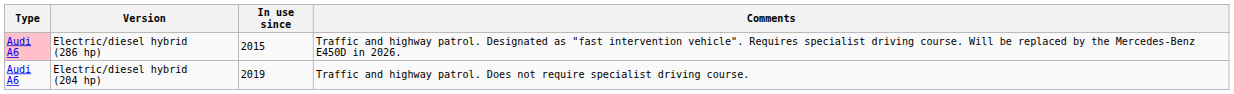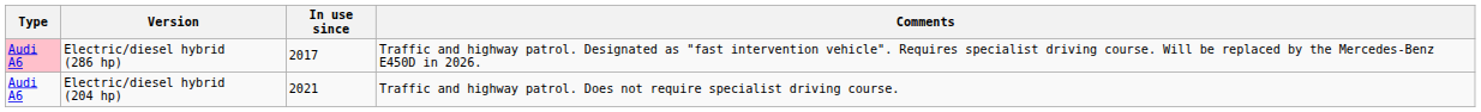 <table class="wikitable">
 <tr>
 <th>Type</th>
 <th>Version</th>
 <th>In use since</th>
 <th>Comments</th>
 </tr>
 <tr>
 <td style="background: pink;"><a href='#'>Audi A6</a></td>
 <td>Electric/diesel hybrid (286 hp)</td>
-<td>2015</td>
+<td>2017</td>
 <td>Traffic and highway patrol. Designated as "fast intervention vehicle". Requires specialist driving course. Will be replaced by the Mercedes-Benz E450D in 2026.</td>
 </tr>
 <tr>
 <td><a href='#'>Audi A6</a></td>
 <td>Electric/diesel hybrid (204 hp)</td>
-<td>2019</td>
+<td>2021</td>
 <td>Traffic and highway patrol. Does not require specialist driving course.</td>
 </tr>
 </table>
